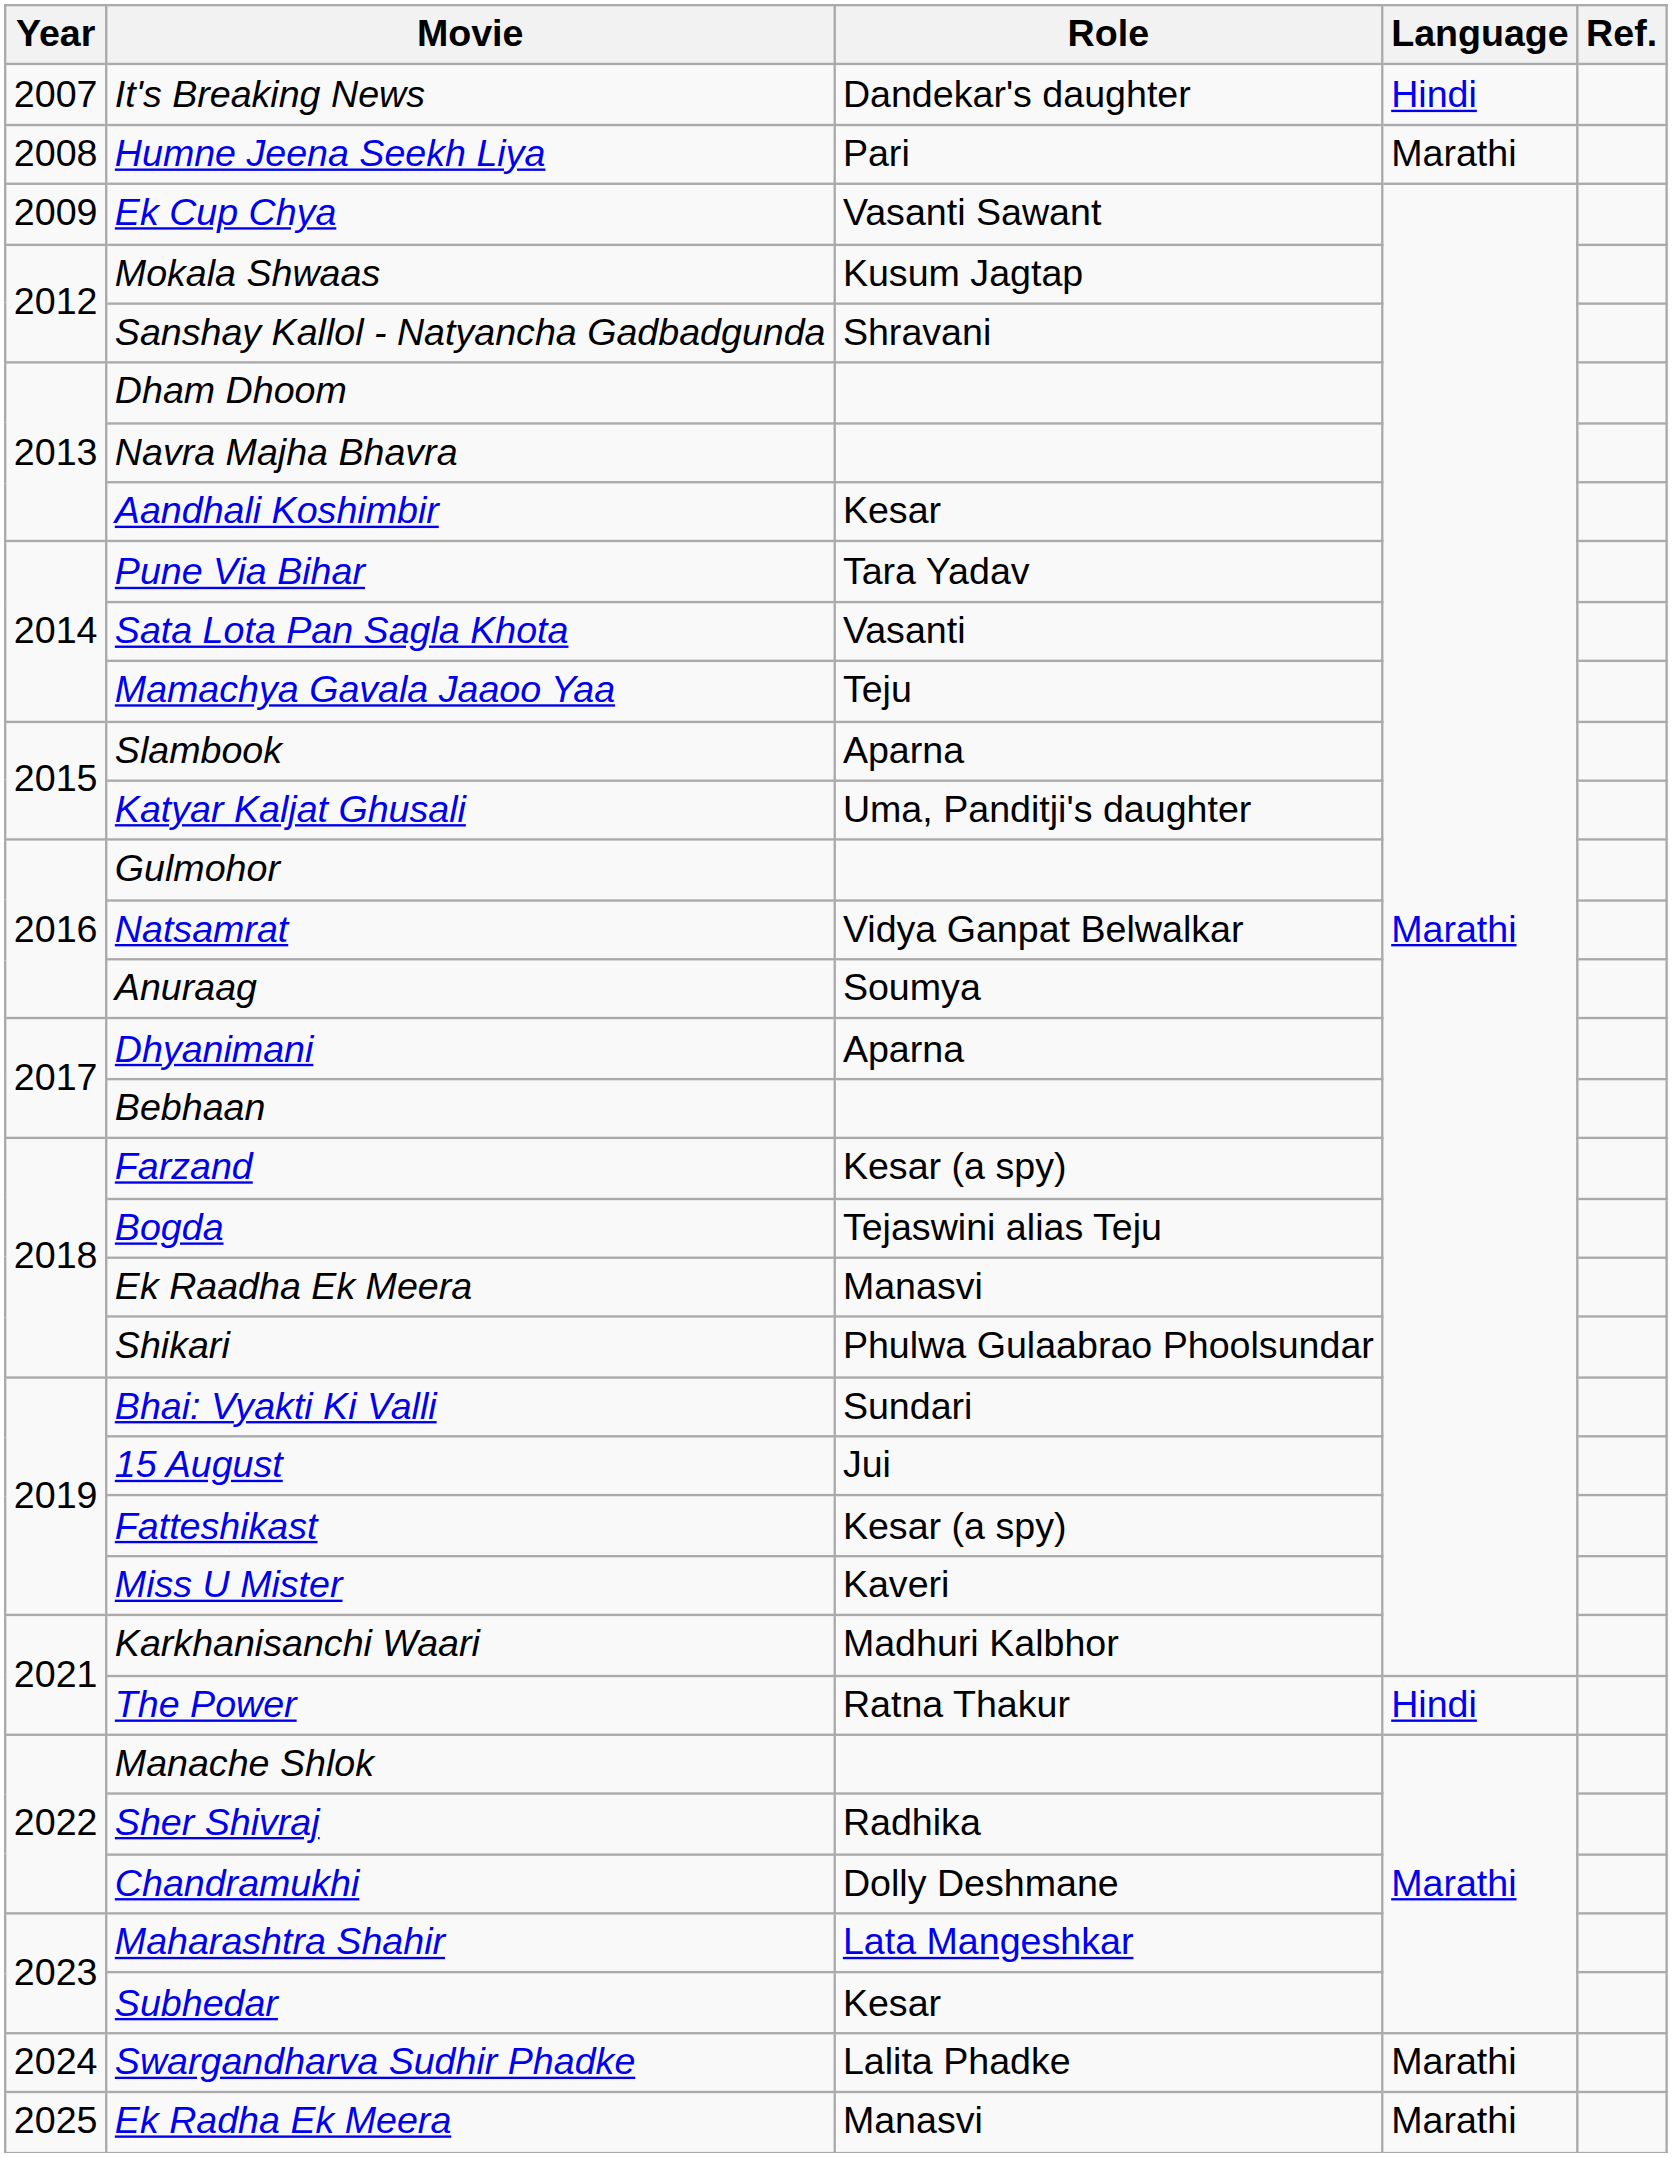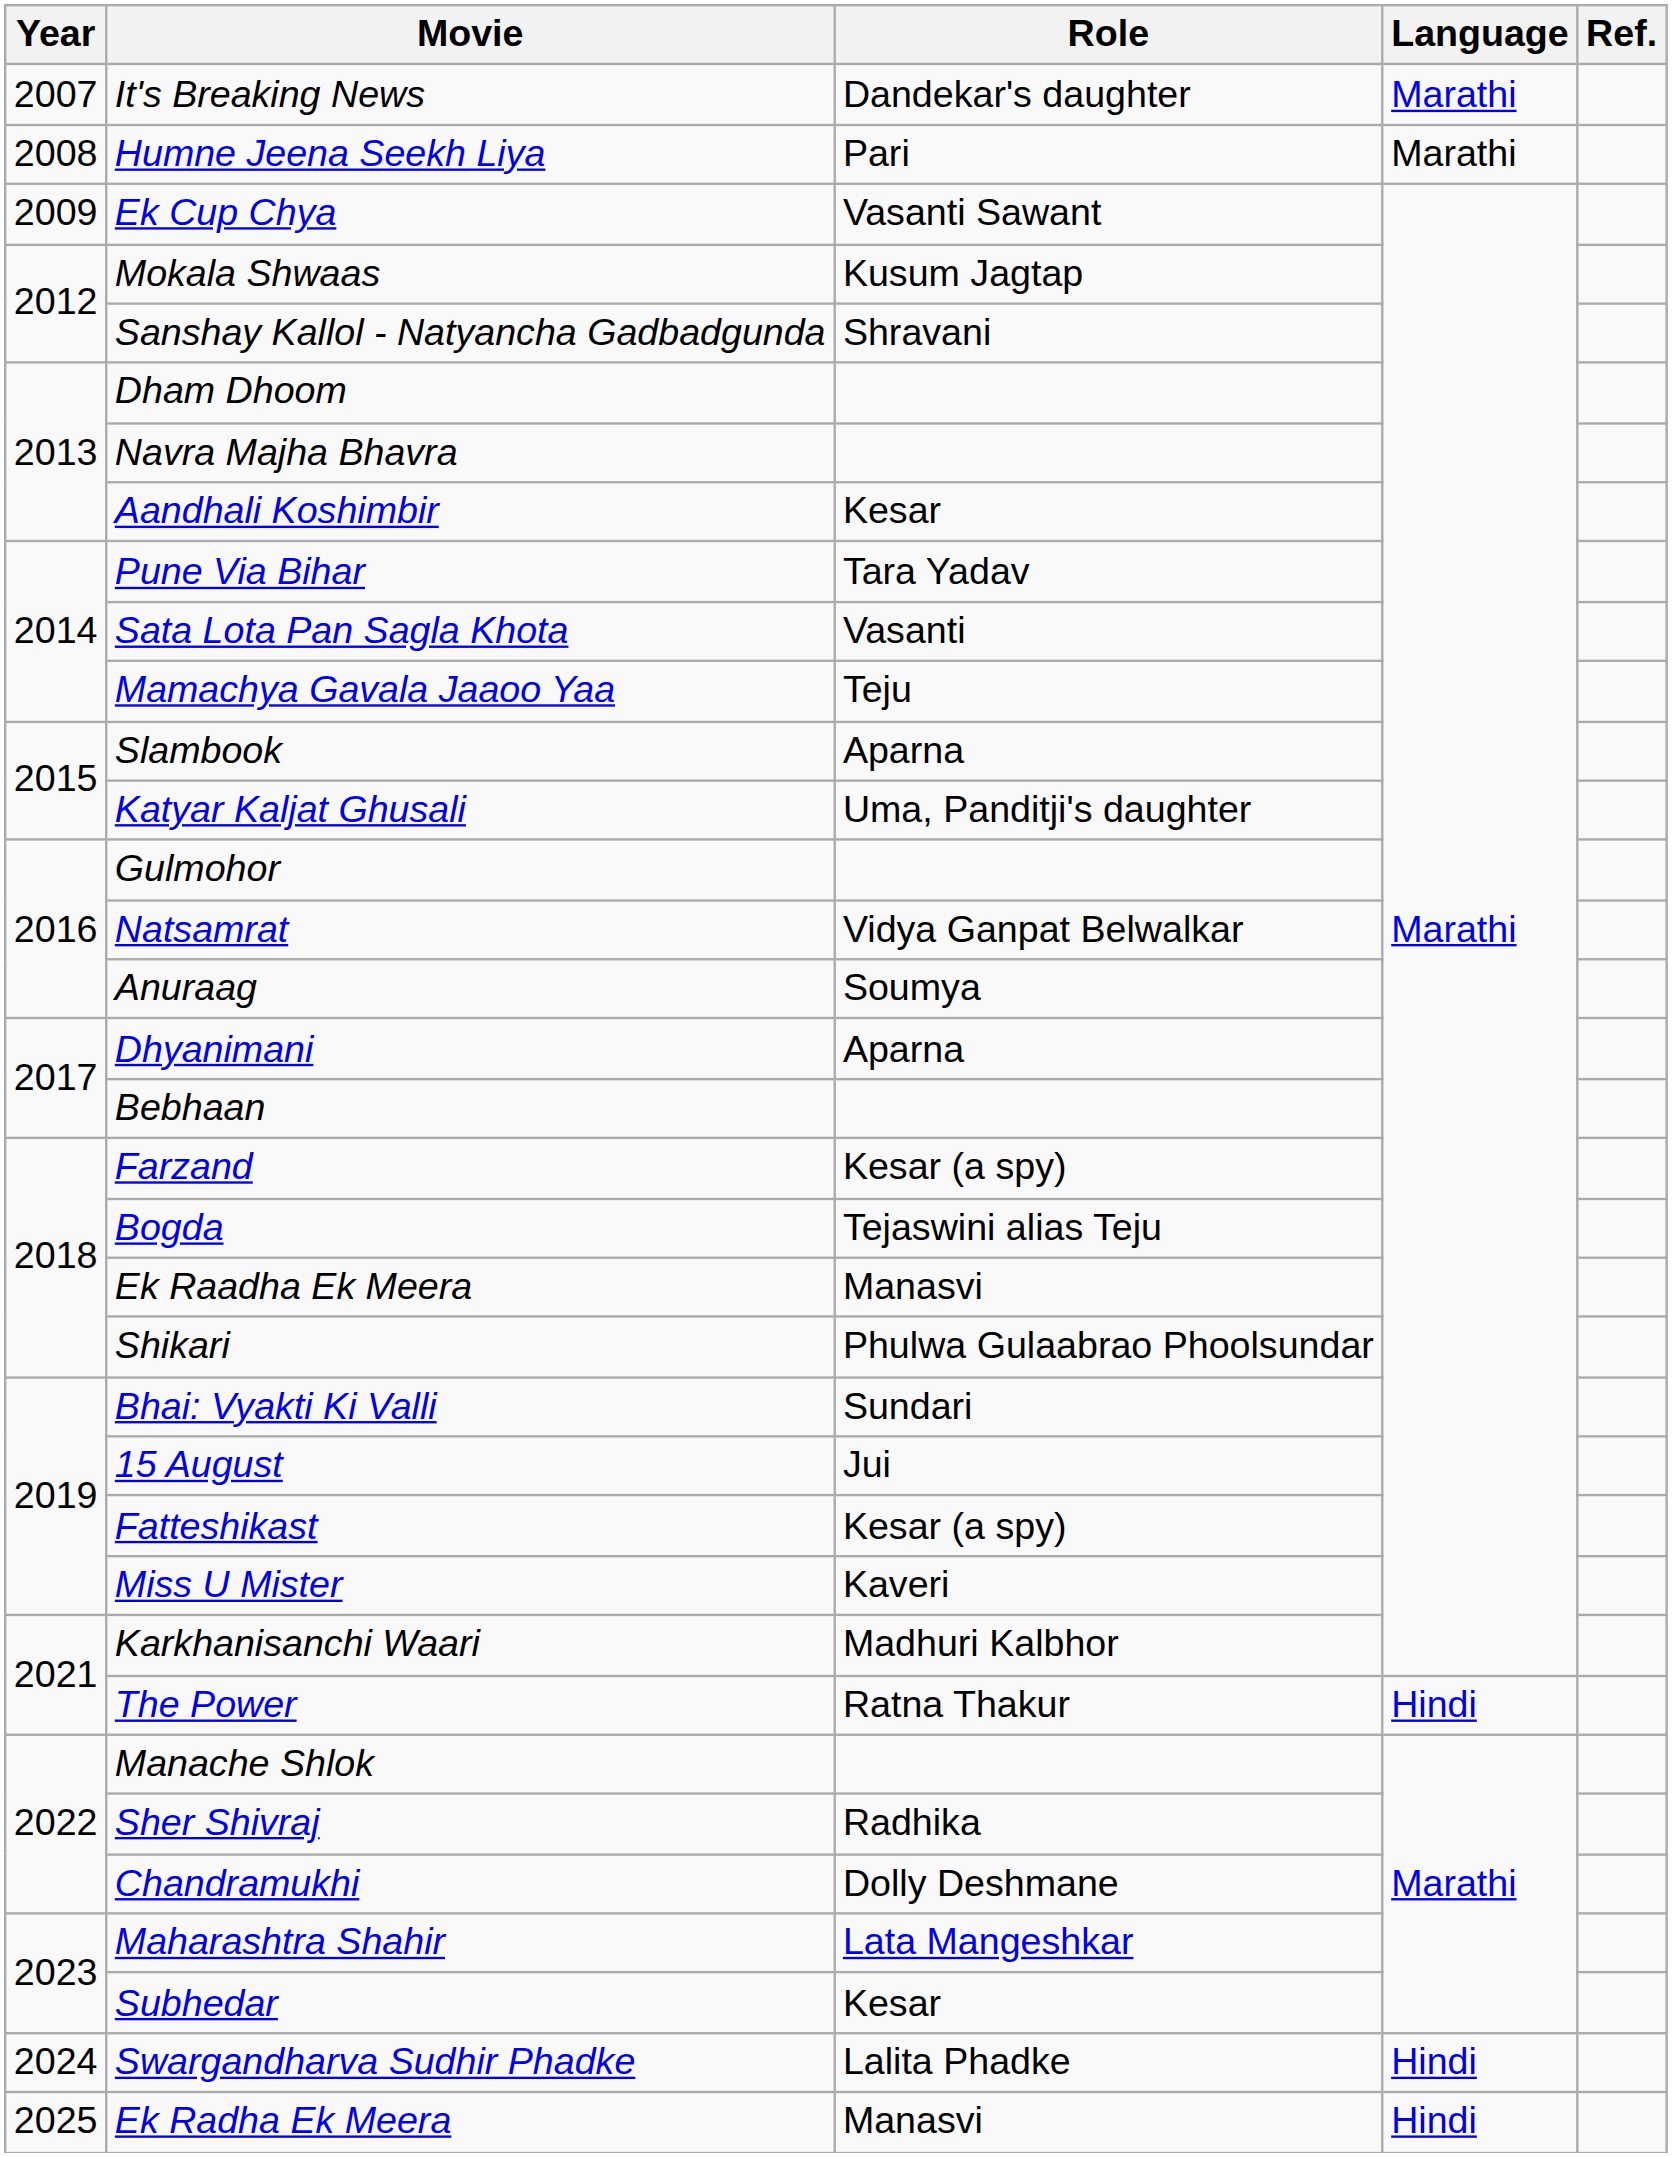 <table class="wikitable">
 <tr>
 <th>Year</th>
 <th>Movie</th>
 <th>Role</th>
 <th>Language</th>
 <th>Ref.</th>
 </tr>
 <tr>
 <td>2007</td>
 <td><em>It's Breaking News</em></td>
 <td>Dandekar's daughter</td>
-<td><a href='#'>Hindi</a></td>
+<td><a href='#'>Marathi</a></td>
 <td></td>
 </tr>
 <tr>
 <td>2008</td>
 <td><em><a href='#'>Humne Jeena Seekh Liya</a></em></td>
 <td>Pari</td>
 <td>Marathi</td>
 <td></td>
 </tr>
 <tr>
 <td>2009</td>
 <td><em><a href='#'>Ek Cup Chya</a></em></td>
 <td>Vasanti Sawant</td>
 <td Rowspan="25"><a href='#'>Marathi</a></td>
 <td></td>
 </tr>
 <tr>
 <td Rowspan="2">2012</td>
 <td><em>Mokala Shwaas</em></td>
 <td>Kusum Jagtap</td>
 <td></td>
 </tr>
 <tr>
 <td><em>Sanshay Kallol - Natyancha Gadbadgunda</em></td>
 <td>Shravani</td>
 <td></td>
 </tr>
 <tr>
 <td Rowspan="3">2013</td>
 <td><em>Dham Dhoom</em></td>
 <td></td>
 <td></td>
 </tr>
 <tr>
 <td><em>Navra Majha Bhavra</em></td>
 <td></td>
 <td></td>
 </tr>
 <tr>
 <td><em><a href='#'>Aandhali Koshimbir</a></em></td>
 <td>Kesar</td>
 <td></td>
 </tr>
 <tr>
 <td Rowspan="3">2014</td>
 <td><em><a href='#'>Pune Via Bihar</a></em></td>
 <td>Tara Yadav</td>
 <td></td>
 </tr>
 <tr>
 <td><em><a href='#'>Sata Lota Pan Sagla Khota</a></em></td>
 <td>Vasanti</td>
 <td></td>
 </tr>
 <tr>
 <td><em><a href='#'>Mamachya Gavala Jaaoo Yaa</a></em></td>
 <td>Teju</td>
 <td></td>
 </tr>
 <tr>
 <td Rowspan="2">2015</td>
 <td><em>Slambook</em></td>
 <td>Aparna</td>
 <td></td>
 </tr>
 <tr>
 <td><em><a href='#'>Katyar Kaljat Ghusali</a></em></td>
 <td>Uma, Panditji's daughter</td>
 <td></td>
 </tr>
 <tr>
 <td Rowspan="3">2016</td>
 <td><em>Gulmohor</em></td>
 <td></td>
 <td></td>
 </tr>
 <tr>
 <td><em><a href='#'>Natsamrat</a></em></td>
 <td>Vidya Ganpat Belwalkar</td>
 <td></td>
 </tr>
 <tr>
 <td><em>Anuraag</em></td>
 <td>Soumya</td>
 <td></td>
 </tr>
 <tr>
 <td Rowspan="2">2017</td>
 <td><em><a href='#'>Dhyanimani</a></em></td>
 <td>Aparna</td>
 <td></td>
 </tr>
 <tr>
 <td><em>Bebhaan</em></td>
 <td></td>
 <td></td>
 </tr>
 <tr>
 <td Rowspan="4">2018</td>
 <td><em><a href='#'>Farzand</a></em></td>
 <td>Kesar (a spy)</td>
 <td></td>
 </tr>
 <tr>
 <td><em><a href='#'>Bogda</a></em></td>
 <td>Tejaswini alias Teju</td>
 <td></td>
 </tr>
 <tr>
 <td><em>Ek Raadha Ek Meera</em></td>
 <td>Manasvi</td>
 <td></td>
 </tr>
 <tr>
 <td><em>Shikari</em></td>
 <td>Phulwa Gulaabrao Phoolsundar</td>
 <td></td>
 </tr>
 <tr>
 <td Rowspan="4">2019</td>
 <td><em><a href='#'>Bhai: Vyakti Ki Valli</a></em></td>
 <td>Sundari</td>
 <td></td>
 </tr>
 <tr>
 <td><em><a href='#'>15 August</a></em></td>
 <td>Jui</td>
 <td></td>
 </tr>
 <tr>
 <td><em><a href='#'>Fatteshikast</a></em></td>
 <td>Kesar (a spy)</td>
 <td></td>
 </tr>
 <tr>
 <td><em><a href='#'>Miss U Mister</a></em></td>
 <td>Kaveri</td>
 <td></td>
 </tr>
 <tr>
 <td Rowspan="2">2021</td>
 <td><em>Karkhanisanchi Waari</em></td>
 <td>Madhuri Kalbhor</td>
 <td></td>
 </tr>
 <tr>
 <td><em><a href='#'>The Power</a></em></td>
 <td>Ratna Thakur</td>
 <td><a href='#'>Hindi</a></td>
 <td></td>
 </tr>
 <tr>
 <td Rowspan="3">2022</td>
 <td><em>Manache Shlok</em></td>
 <td></td>
 <td rowspan="5"><a href='#'>Marathi</a></td>
 <td></td>
 </tr>
 <tr>
 <td><em><a href='#'>Sher Shivraj</a></em></td>
 <td>Radhika</td>
 <td></td>
 </tr>
 <tr>
 <td><em><a href='#'>Chandramukhi</a></em></td>
 <td>Dolly Deshmane</td>
 <td></td>
 </tr>
 <tr>
 <td Rowspan="2">2023</td>
 <td><em><a href='#'>Maharashtra Shahir</a></em></td>
 <td><a href='#'>Lata Mangeshkar</a></td>
 <td></td>
 </tr>
 <tr>
 <td><em><a href='#'>Subhedar</a></em></td>
 <td>Kesar</td>
 <td></td>
 </tr>
 <tr>
 <td>2024</td>
 <td><em><a href='#'>Swargandharva Sudhir Phadke</a></em></td>
 <td>Lalita Phadke</td>
-<td>Marathi</td>
+<td><a href='#'>Hindi</a></td>
 <td></td>
 </tr>
 <tr>
 <td>2025</td>
 <td><em><a href='#'>Ek Radha Ek Meera</a></em></td>
 <td>Manasvi</td>
-<td>Marathi</td>
+<td><a href='#'>Hindi</a></td>
 <td></td>
 </tr>
 </table>
